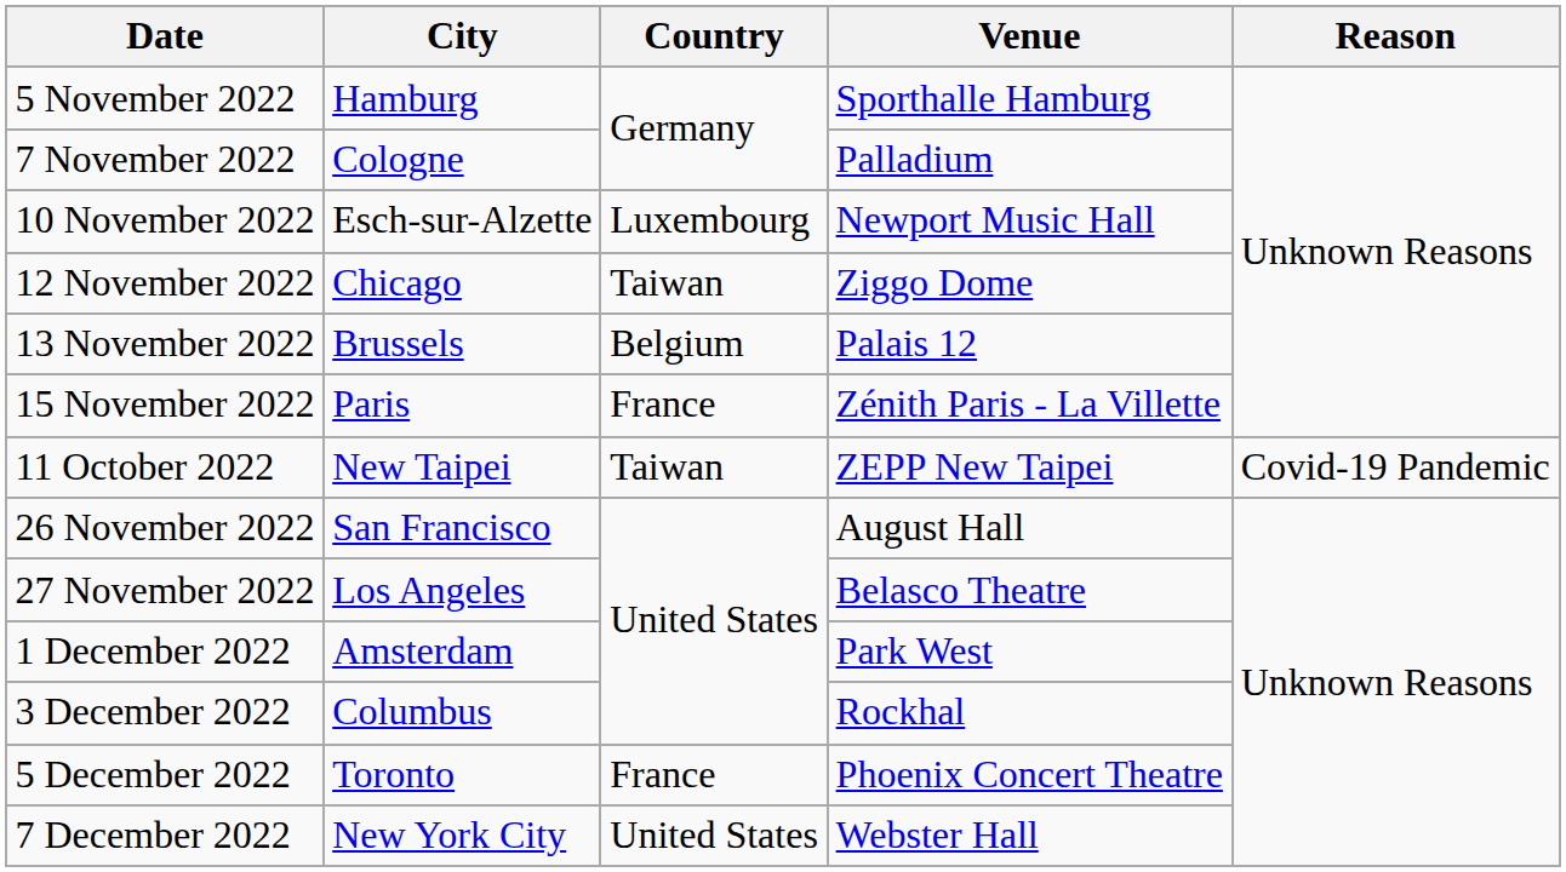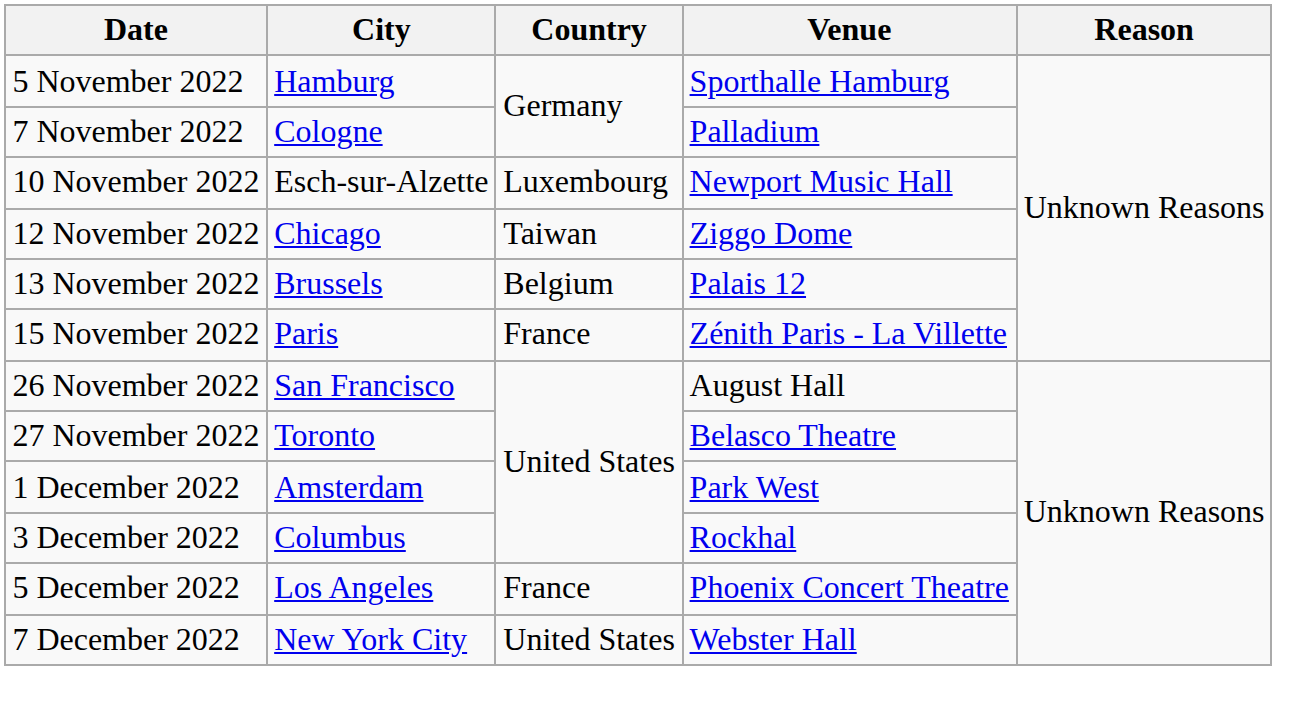 <table class="wikitable">
 <tr>
 <th>Date</th>
 <th>City</th>
 <th>Country</th>
 <th>Venue</th>
 <th>Reason</th>
 </tr>
 <tr>
 <td>5 November 2022</td>
 <td><a href='#'>Hamburg</a></td>
 <td rowspan="2">Germany</td>
 <td><a href='#'>Sporthalle Hamburg</a></td>
 <td rowspan="6">Unknown Reasons</td>
 </tr>
 <tr>
 <td>7 November 2022</td>
 <td><a href='#'>Cologne</a></td>
 <td><a href='#'>Palladium</a></td>
 </tr>
 <tr>
 <td>10 November 2022</td>
 <td>Esch-sur-Alzette</td>
 <td>Luxembourg</td>
 <td><a href='#'>Newport Music Hall</a></td>
 </tr>
 <tr>
 <td>12 November 2022</td>
 <td><a href='#'>Chicago</a></td>
 <td>Taiwan</td>
 <td><a href='#'>Ziggo Dome</a></td>
 </tr>
 <tr>
 <td>13 November 2022</td>
 <td><a href='#'>Brussels</a></td>
 <td>Belgium</td>
 <td><a href='#'>Palais 12</a></td>
 </tr>
 <tr>
 <td>15 November 2022</td>
 <td><a href='#'>Paris</a></td>
 <td>France</td>
 <td><a href='#'>Zénith Paris - La Villette</a></td>
 </tr>
 <tr>
-<td>11 October 2022</td>
-<td><a href='#'>New Taipei</a></td>
-<td>Taiwan</td>
-<td><a href='#'>ZEPP New Taipei</a></td>
-<td>Covid-19 Pandemic</td>
-</tr>
-<tr>
 <td>26 November 2022</td>
 <td><a href='#'>San Francisco</a></td>
 <td rowspan="4">United States</td>
 <td>August Hall</td>
 <td rowspan="6">Unknown Reasons</td>
 </tr>
 <tr>
 <td>27 November 2022</td>
-<td><a href='#'>Los Angeles</a></td>
+<td><a href='#'>Toronto</a></td>
 <td><a href='#'>Belasco Theatre</a></td>
 </tr>
 <tr>
 <td>1 December 2022</td>
 <td><a href='#'>Amsterdam</a></td>
 <td><a href='#'>Park West</a></td>
 </tr>
 <tr>
 <td>3 December 2022</td>
 <td><a href='#'>Columbus</a></td>
 <td><a href='#'>Rockhal</a></td>
 </tr>
 <tr>
 <td>5 December 2022</td>
-<td><a href='#'>Toronto</a></td>
+<td><a href='#'>Los Angeles</a></td>
 <td>France</td>
 <td><a href='#'>Phoenix Concert Theatre</a></td>
 </tr>
 <tr>
 <td>7 December 2022</td>
 <td><a href='#'>New York City</a></td>
 <td>United States</td>
 <td><a href='#'>Webster Hall</a></td>
 </tr>
 <tr>
 </tr>
 </table>
